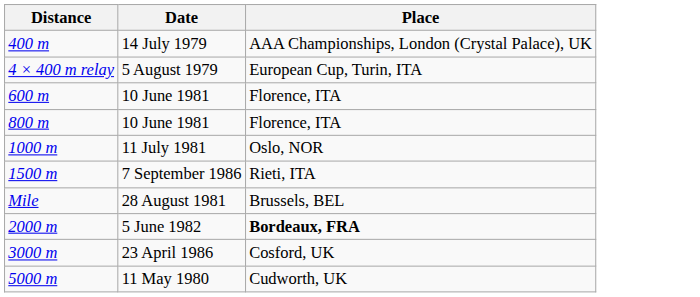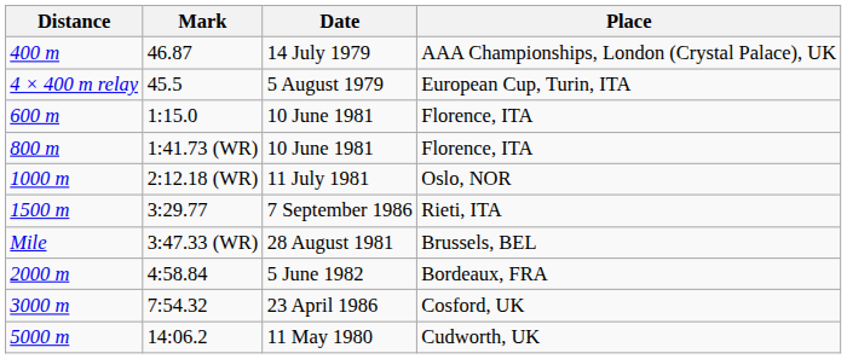 <table class="wikitable">
 <tr>
 <th>Distance</th>
+<th>Mark</th>
 <th>Date</th>
 <th>Place</th>
 </tr>
 <tr>
 <td><em><a href='#'>400 m</a></em></td>
+<td>46.87</td>
 <td>14 July 1979</td>
 <td>AAA Championships, London (Crystal Palace), UK</td>
 </tr>
 <tr>
 <td><em><a href='#'>4 × 400 m relay</a></em></td>
+<td>45.5</td>
 <td>5 August 1979</td>
 <td>European Cup, Turin, ITA</td>
 </tr>
 <tr>
 <td><em><a href='#'>600 m</a></em></td>
+<td>1:15.0</td>
 <td>10 June 1981</td>
 <td>Florence, ITA</td>
 </tr>
 <tr>
 <td><em><a href='#'>800 m</a></em></td>
+<td>1:41.73 (WR)</td>
 <td>10 June 1981</td>
 <td>Florence, ITA</td>
 </tr>
 <tr>
 <td><em><a href='#'>1000 m</a></em></td>
+<td>2:12.18 (WR)</td>
 <td>11 July 1981</td>
 <td>Oslo, NOR</td>
 </tr>
 <tr>
 <td><em><a href='#'>1500 m</a></em></td>
+<td>3:29.77</td>
 <td>7 September 1986</td>
 <td>Rieti, ITA</td>
 </tr>
 <tr>
 <td><em><a href='#'>Mile</a></em></td>
+<td>3:47.33 (WR)</td>
 <td>28 August 1981</td>
 <td>Brussels, BEL</td>
 </tr>
 <tr>
 <td><em><a href='#'>2000 m</a></em></td>
+<td>4:58.84</td>
 <td>5 June 1982</td>
-<td><strong>Bordeaux, FRA</strong></td>
+<td>Bordeaux, FRA</td>
 </tr>
 <tr>
 <td><em><a href='#'>3000 m</a></em></td>
+<td>7:54.32</td>
 <td>23 April 1986</td>
 <td>Cosford, UK</td>
 </tr>
 <tr>
 <td><em><a href='#'>5000 m</a></em></td>
+<td>14:06.2</td>
 <td>11 May 1980</td>
 <td>Cudworth, UK</td>
 </tr>
 </table>
